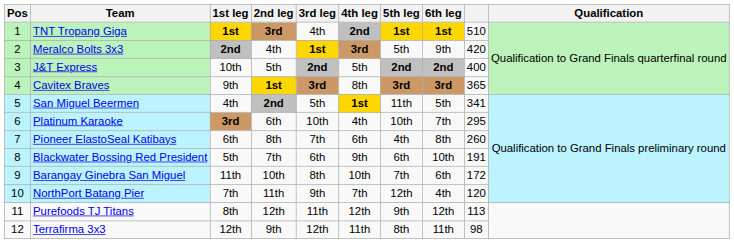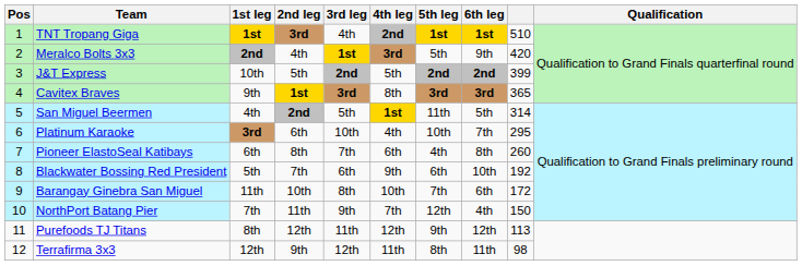 <table class="wikitable" style="text-align:center">
 <tr>
 <th>Pos</th>
 <th>Team</th>
 <th>1st leg</th>
 <th>2nd leg</th>
 <th>3rd leg</th>
 <th>4th leg</th>
 <th>5th leg</th>
 <th>6th leg</th>
 <th></th>
 <th>Qualification</th>
 </tr>
 <tr>
 <td bgcolor=#bbf3bb>1</td>
 <td bgcolor=#bbf3bb align=left><a href='#'>TNT Tropang Giga</a></td>
 <td bgcolor=gold><strong>1st</strong></td>
 <td bgcolor=#cc9966><strong>3rd</strong></td>
 <td>4th</td>
 <td bgcolor=silver><strong>2nd</strong></td>
 <td bgcolor=gold><strong>1st</strong></td>
 <td bgcolor=gold><strong>1st</strong></td>
 <td>510</td>
 <td bgcolor=#bbf3bb rowspan=4>Qualification to Grand Finals quarterfinal round</td>
 </tr>
 <tr>
 <td bgcolor=#bbf3bb>2</td>
 <td bgcolor=#bbf3bb align=left><a href='#'>Meralco Bolts 3x3</a></td>
 <td bgcolor=silver><strong>2nd</strong></td>
 <td>4th</td>
 <td bgcolor=gold><strong>1st</strong></td>
 <td bgcolor=#cc9966><strong>3rd</strong></td>
 <td>5th</td>
 <td>9th</td>
 <td>420</td>
 </tr>
 <tr>
 <td bgcolor=#bbf3bb>3</td>
 <td bgcolor=#bbf3bb align=left><a href='#'>J&T Express</a></td>
 <td>10th</td>
 <td>5th</td>
 <td bgcolor=silver><strong>2nd</strong></td>
 <td>5th</td>
 <td bgcolor=silver><strong>2nd</strong></td>
 <td bgcolor=silver><strong>2nd</strong></td>
-<td>400</td>
+<td>399</td>
 </tr>
 <tr>
 <td bgcolor=#bbf3bb>4</td>
 <td bgcolor=#bbf3bb align=left><a href='#'>Cavitex Braves</a></td>
 <td>9th</td>
 <td bgcolor=gold><strong>1st</strong></td>
 <td bgcolor=#cc9966><strong>3rd</strong></td>
 <td>8th</td>
 <td bgcolor=#cc9966><strong>3rd</strong></td>
 <td bgcolor=#cc9966><strong>3rd</strong></td>
 <td>365</td>
 </tr>
 <tr>
 <td bgcolor=#bbf3ff>5</td>
 <td bgcolor=#bbf3ff align=left><a href='#'>San Miguel Beermen</a></td>
 <td>4th</td>
 <td bgcolor=silver><strong>2nd</strong></td>
 <td>5th</td>
 <td bgcolor=gold><strong>1st</strong></td>
 <td>11th</td>
 <td>5th</td>
-<td>341</td>
+<td>314</td>
 <td bgcolor=#bbf3ff rowspan=6>Qualification to Grand Finals preliminary round</td>
 </tr>
 <tr>
 <td bgcolor=#bbf3ff>6</td>
 <td bgcolor=#bbf3ff align=left><a href='#'>Platinum Karaoke</a></td>
 <td bgcolor=#cc9966><strong>3rd</strong></td>
 <td>6th</td>
 <td>10th</td>
 <td>4th</td>
 <td>10th</td>
 <td>7th</td>
 <td>295</td>
 </tr>
 <tr>
 <td bgcolor=#bbf3ff>7</td>
 <td bgcolor=#bbf3ff align=left><a href='#'>Pioneer ElastoSeal Katibays</a></td>
 <td>6th</td>
 <td>8th</td>
 <td>7th</td>
 <td>6th</td>
 <td>4th</td>
 <td>8th</td>
 <td>260</td>
 </tr>
 <tr>
 <td bgcolor=#bbf3ff>8</td>
 <td bgcolor=#bbf3ff align=left><a href='#'>Blackwater Bossing Red President</a></td>
 <td>5th</td>
 <td>7th</td>
 <td>6th</td>
 <td>9th</td>
 <td>6th</td>
 <td>10th</td>
-<td>191</td>
+<td>192</td>
 </tr>
 <tr>
 <td bgcolor=#bbf3ff>9</td>
 <td bgcolor=#bbf3ff align=left><a href='#'>Barangay Ginebra San Miguel</a></td>
 <td>11th</td>
 <td>10th</td>
 <td>8th</td>
 <td>10th</td>
 <td>7th</td>
 <td>6th</td>
 <td>172</td>
 </tr>
 <tr>
 <td bgcolor=#bbf3ff>10</td>
 <td bgcolor=#bbf3ff align=left><a href='#'>NorthPort Batang Pier</a></td>
 <td>7th</td>
 <td>11th</td>
 <td>9th</td>
 <td>7th</td>
 <td>12th</td>
 <td>4th</td>
-<td>120</td>
+<td>150</td>
 </tr>
 <tr>
 <td>11</td>
 <td align=left><a href='#'>Purefoods TJ Titans</a></td>
 <td>8th</td>
 <td>12th</td>
 <td>11th</td>
 <td>12th</td>
 <td>9th</td>
 <td>12th</td>
 <td>113</td>
 </tr>
 <tr>
 <td>12</td>
 <td align=left><a href='#'>Terrafirma 3x3</a></td>
 <td>12th</td>
 <td>9th</td>
 <td>12th</td>
 <td>11th</td>
 <td>8th</td>
 <td>11th</td>
 <td>98</td>
 </tr>
 </table>
